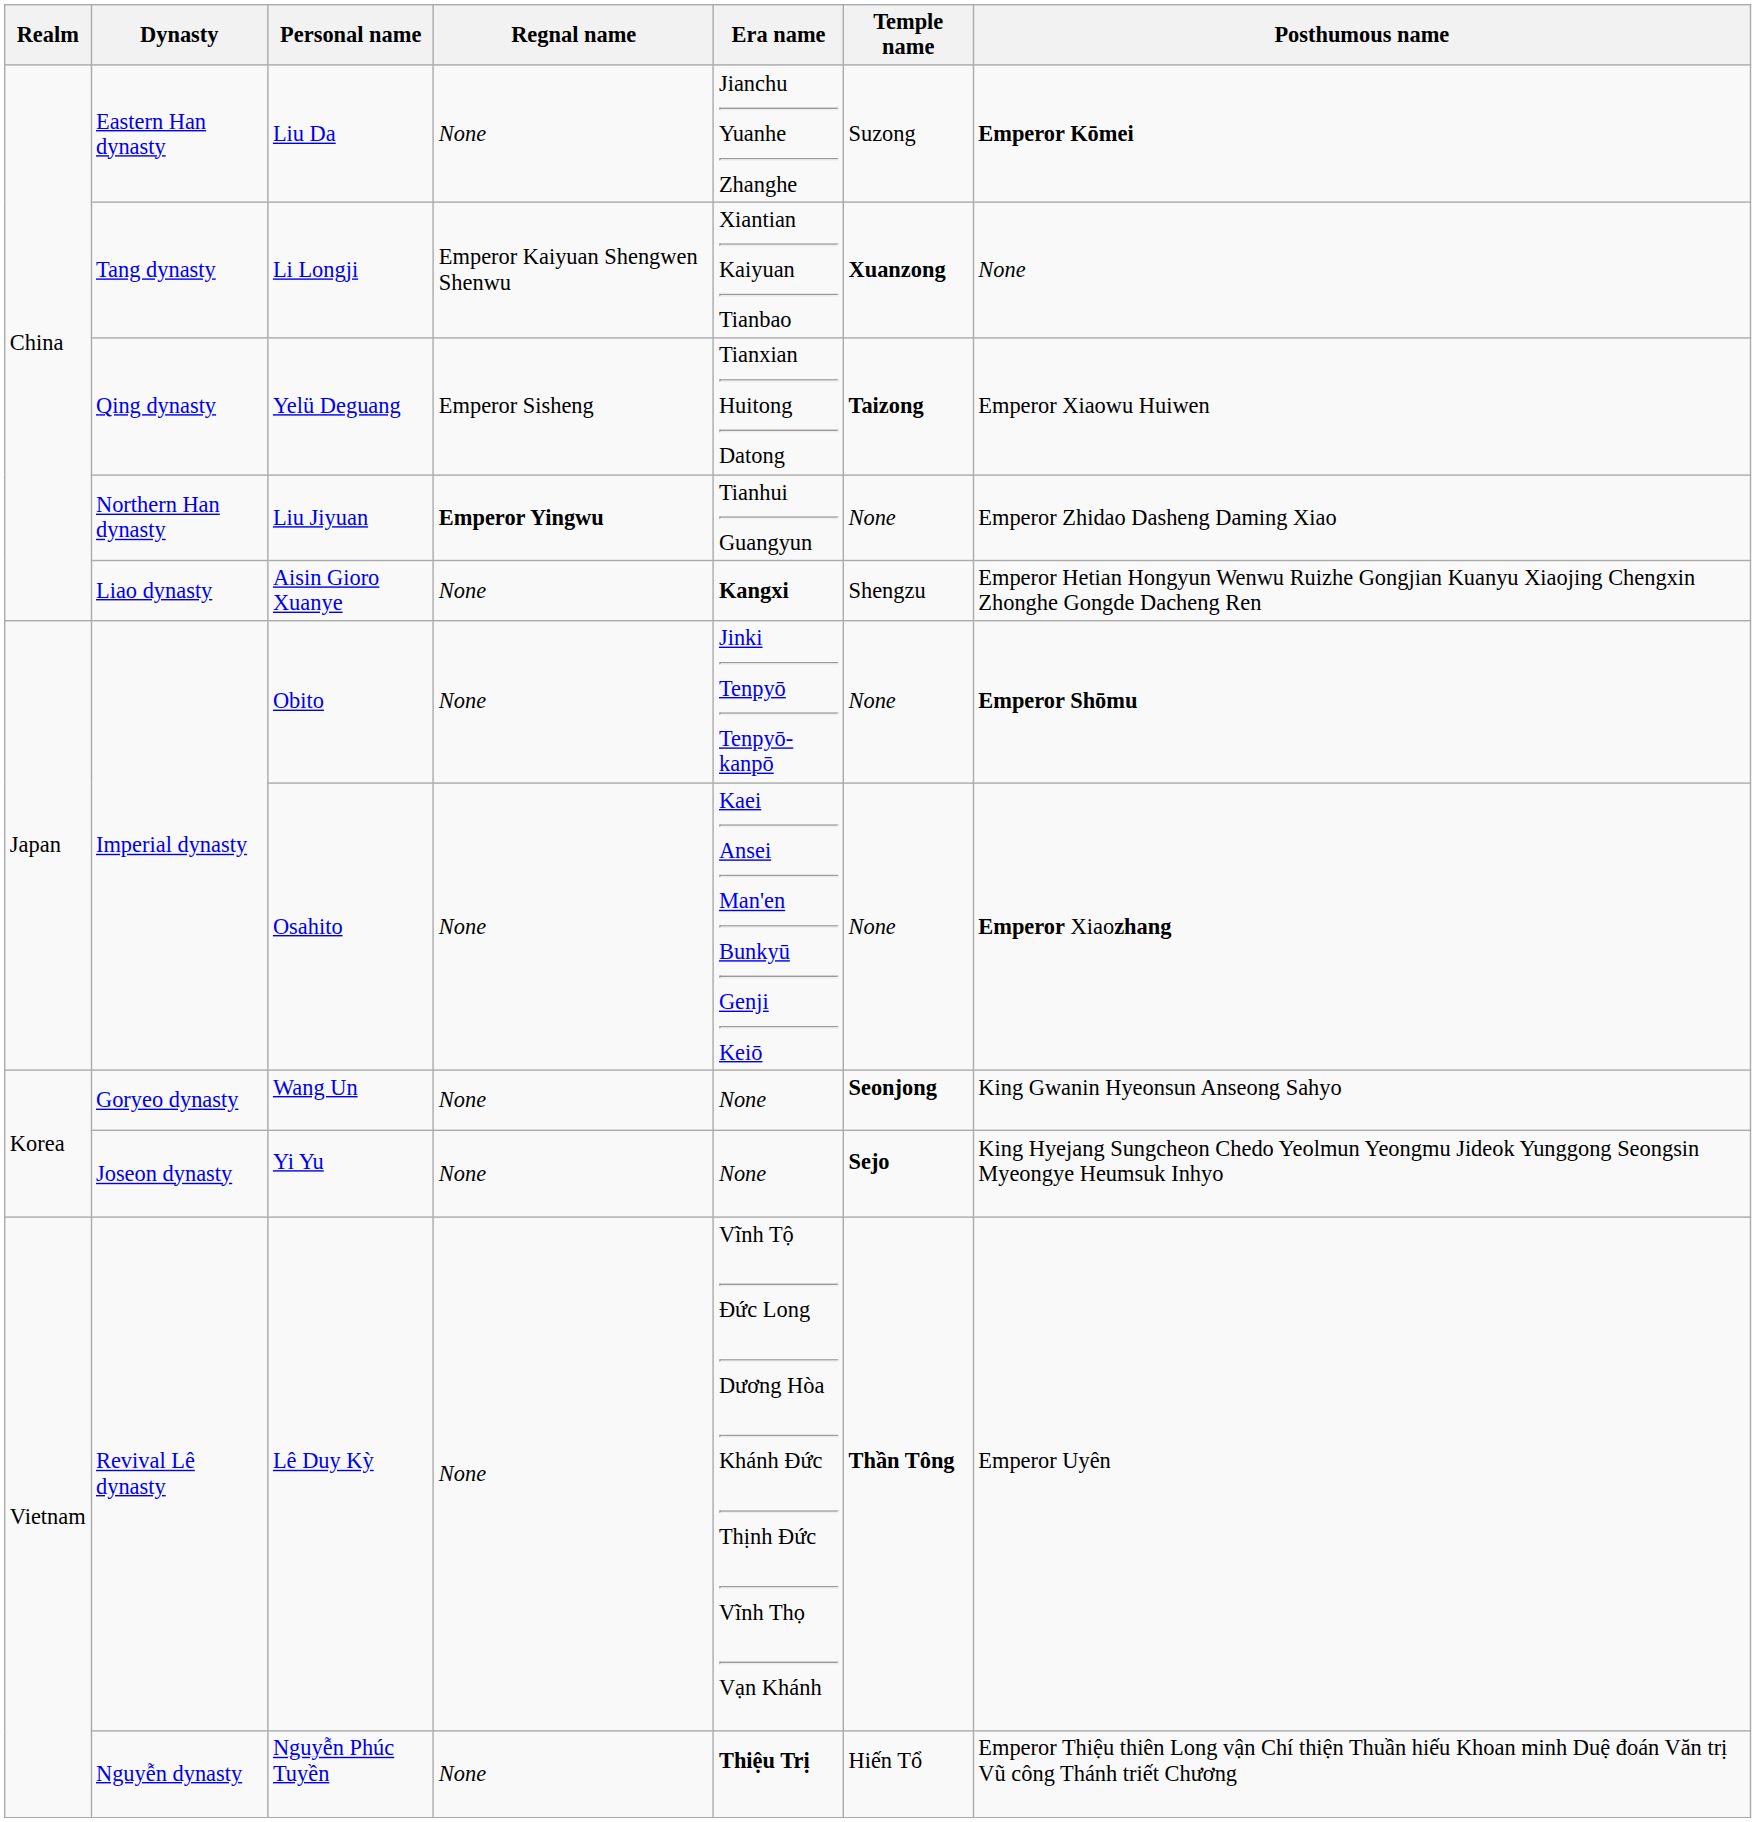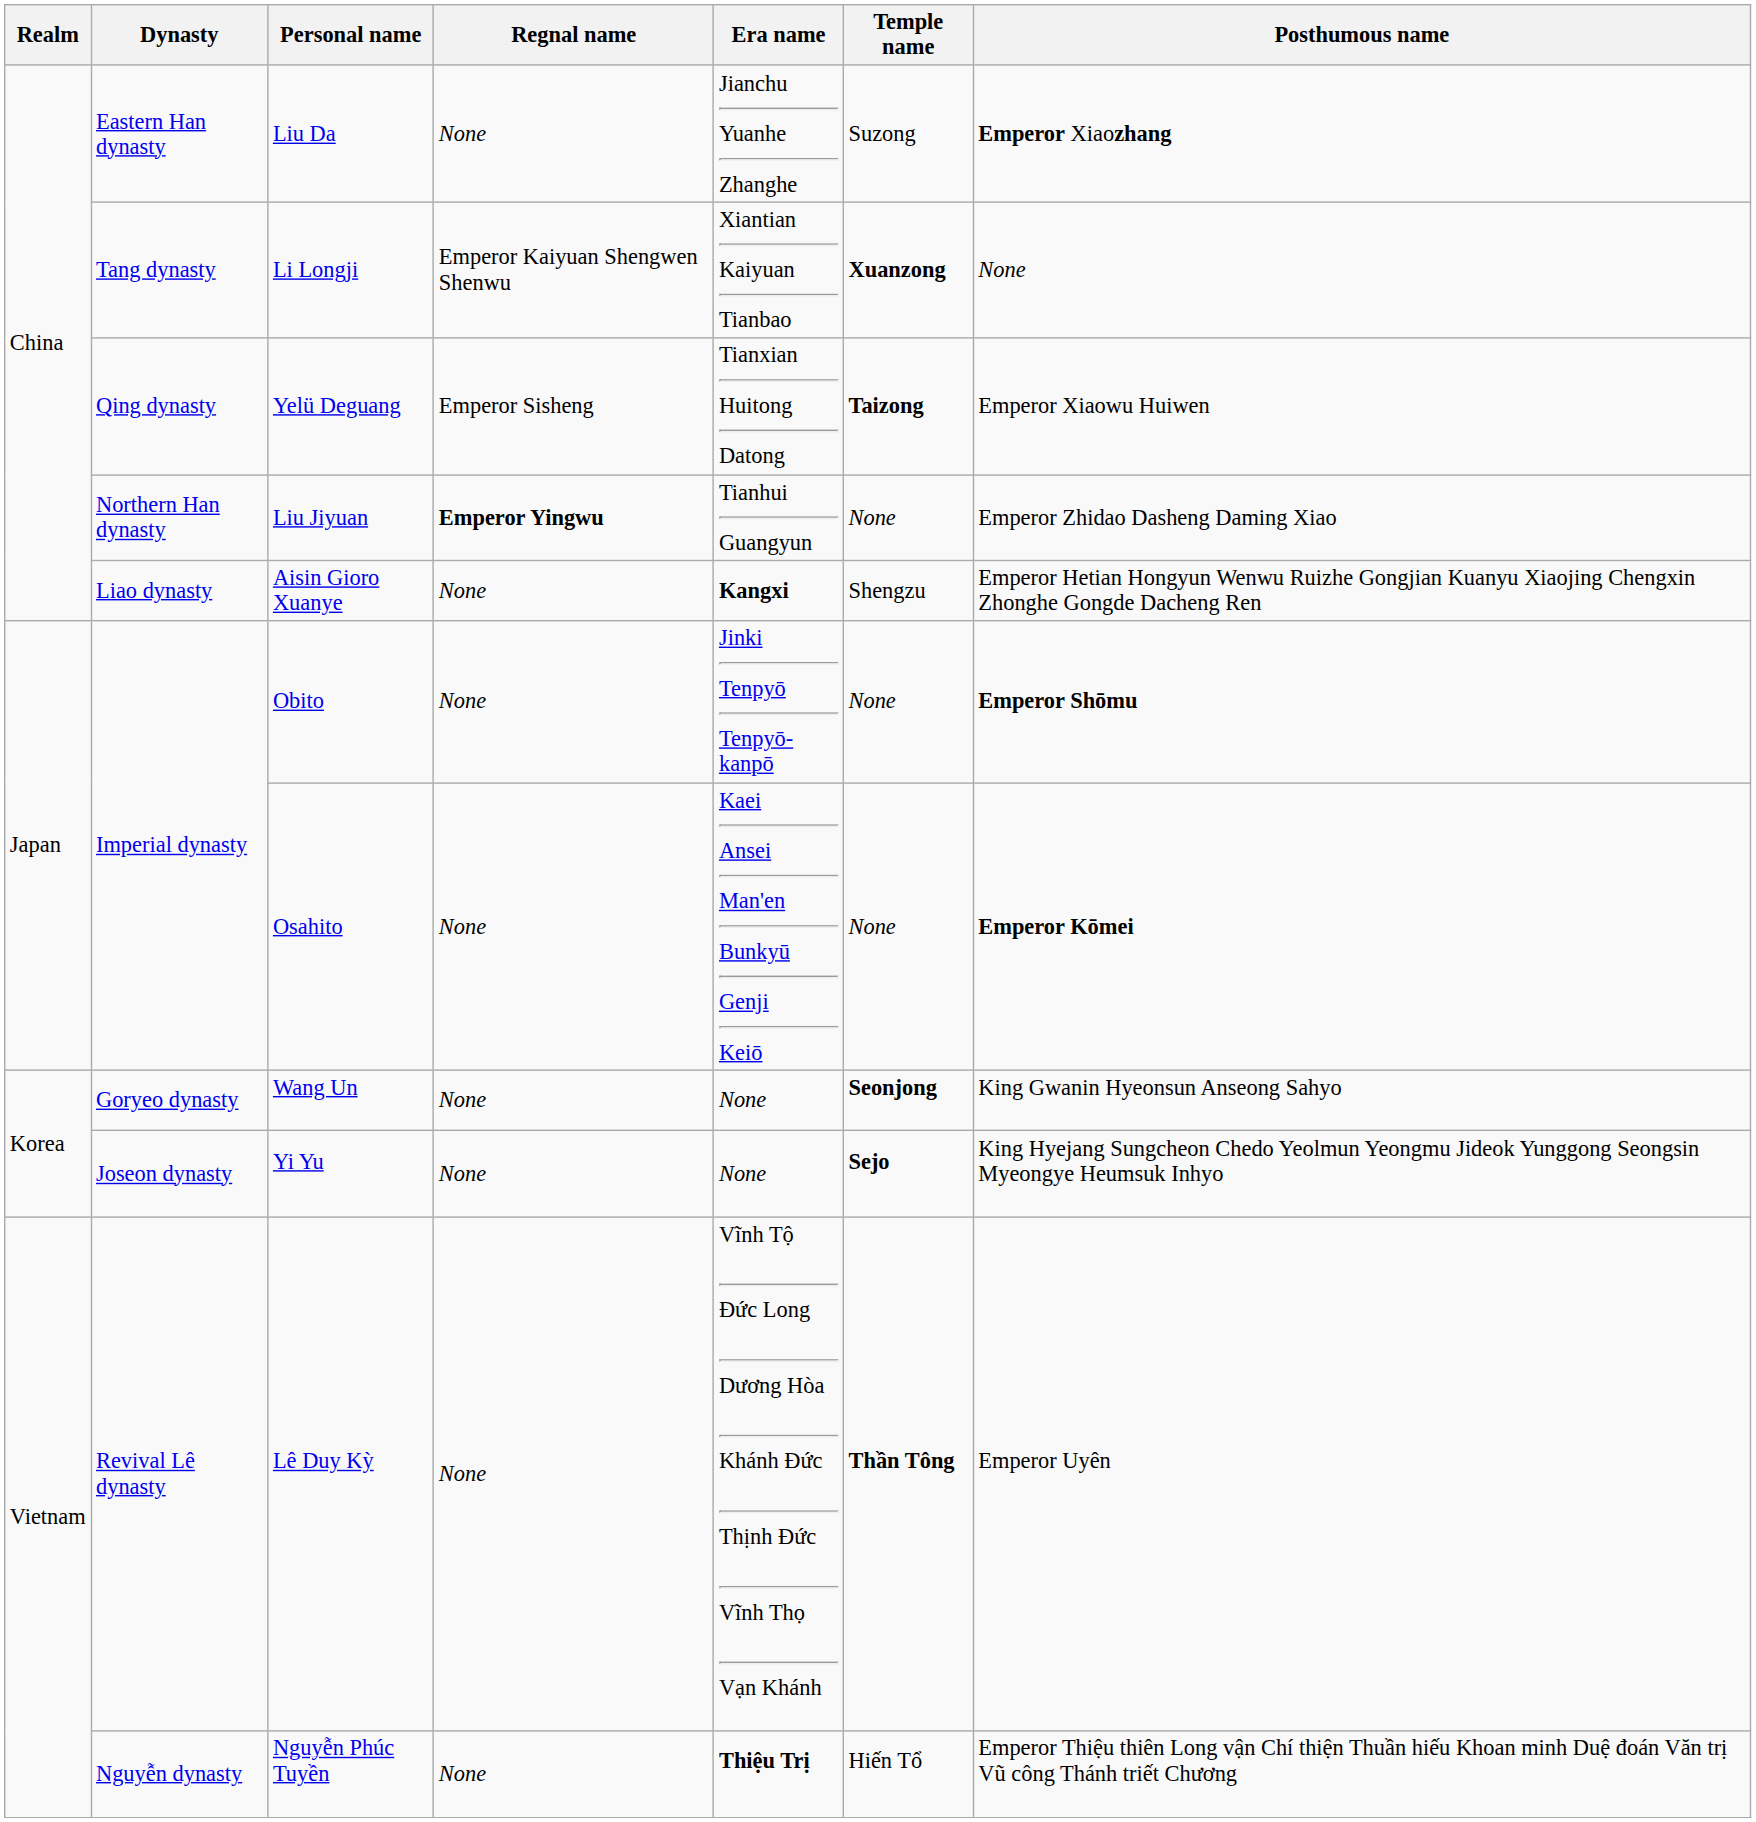 <table class="wikitable">
 <tr>
 <th>Realm</th>
 <th>Dynasty</th>
 <th>Personal name</th>
 <th>Regnal name</th>
 <th>Era name</th>
 <th>Temple name</th>
 <th>Posthumous name</th>
 </tr>
 <tr>
 <td rowspan=5>China</td>
 <td><a href='#'>Eastern Han dynasty</a></td>
 <td><a href='#'>Liu Da</a><br></td>
 <td><em>None</em></td>
 <td>Jianchu<br><hr>Yuanhe<br><hr>Zhanghe<br></td>
 <td>Suzong<br></td>
-<td><strong>Emperor Kōmei</strong><br></td>
+<td><strong>Emperor</strong> Xiao<strong>zhang</strong><br></td>
 </tr>
 <tr>
 <td><a href='#'>Tang dynasty</a></td>
 <td><a href='#'>Li Longji</a><br></td>
 <td>Emperor Kaiyuan Shengwen Shenwu<br></td>
 <td>Xiantian<br><hr>Kaiyuan<br><hr>Tianbao<br></td>
 <td><strong>Xuanzong</strong><br></td>
 <td><em>None</em></td>
 </tr>
 <tr>
 <td><a href='#'>Qing dynasty</a></td>
 <td><a href='#'>Yelü Deguang</a><br></td>
 <td>Emperor Sisheng<br></td>
 <td>Tianxian<br><hr>Huitong<br><hr>Datong<br></td>
 <td><strong>Taizong</strong><br></td>
 <td>Emperor Xiaowu Huiwen<br></td>
 </tr>
 <tr>
 <td><a href='#'>Northern Han dynasty</a></td>
 <td><a href='#'>Liu Jiyuan</a><br></td>
 <td><strong>Emperor Yingwu</strong><br></td>
 <td>Tianhui<br><hr>Guangyun<br></td>
 <td><em>None</em></td>
 <td>Emperor Zhidao Dasheng Daming Xiao<br></td>
 </tr>
 <tr>
 <td><a href='#'>Liao dynasty</a></td>
 <td><a href='#'>Aisin Gioro Xuanye</a><br></td>
 <td><em>None</em></td>
 <td><strong>Kangxi</strong><br></td>
 <td>Shengzu<br></td>
 <td>Emperor Hetian Hongyun Wenwu Ruizhe Gongjian Kuanyu Xiaojing Chengxin Zhonghe Gongde Dacheng Ren<br></td>
 </tr>
 <tr>
 <td rowspan=2>Japan</td>
 <td rowspan=2><a href='#'>Imperial dynasty</a></td>
 <td><a href='#'>Obito</a><br></td>
 <td><em>None</em></td>
 <td><a href='#'>Jinki</a><br><hr><a href='#'>Tenpyō</a><br><hr><a href='#'>Tenpyō-kanpō</a><br></td>
 <td><em>None</em></td>
 <td><strong>Emperor Shōmu</strong><br></td>
 </tr>
 <tr>
 <td><a href='#'>Osahito</a><br></td>
 <td><em>None</em></td>
 <td><a href='#'>Kaei</a><br><hr><a href='#'>Ansei</a><br><hr><a href='#'>Man'en</a><br><hr><a href='#'>Bunkyū</a><br><hr><a href='#'>Genji</a><br><hr><a href='#'>Keiō</a><br></td>
 <td><em>None</em></td>
-<td><strong>Emperor</strong> Xiao<strong>zhang</strong><br></td>
+<td><strong>Emperor Kōmei</strong><br></td>
 </tr>
 <tr>
 <td rowspan=2>Korea</td>
 <td><a href='#'>Goryeo dynasty</a></td>
 <td><a href='#'>Wang Un</a><br><br></td>
 <td><em>None</em></td>
 <td><em>None</em></td>
 <td><strong>Seonjong</strong><br><br></td>
 <td>King Gwanin Hyeonsun Anseong Sahyo<br><br></td>
 </tr>
 <tr>
 <td><a href='#'>Joseon dynasty</a></td>
 <td><a href='#'>Yi Yu</a><br><br></td>
 <td><em>None</em></td>
 <td><em>None</em></td>
 <td><strong>Sejo</strong><br><br></td>
 <td>King Hyejang Sungcheon Chedo Yeolmun Yeongmu Jideok Yunggong Seongsin Myeongye Heumsuk Inhyo<br><br></td>
 </tr>
 <tr>
 <td rowspan=2>Vietnam</td>
 <td><a href='#'>Revival Lê dynasty</a></td>
 <td><a href='#'>Lê Duy Kỳ</a><br><br></td>
 <td><em>None</em></td>
 <td>Vĩnh Tộ<br><br><hr>Đức Long<br><br><hr>Dương Hòa<br><br><hr>Khánh Đức<br><br><hr>Thịnh Đức<br><br><hr>Vĩnh Thọ<br><br><hr>Vạn Khánh<br><br></td>
 <td><strong>Thần Tông</strong><br><br></td>
 <td>Emperor Uyên<br><br></td>
 </tr>
 <tr>
 <td><a href='#'>Nguyễn dynasty</a></td>
 <td><a href='#'>Nguyễn Phúc Tuyền</a><br><br></td>
 <td><em>None</em></td>
 <td><strong>Thiệu Trị</strong><br><br></td>
 <td>Hiến Tổ<br><br></td>
 <td>Emperor Thiệu thiên Long vận Chí thiện Thuần hiếu Khoan minh Duệ đoán Văn trị Vũ công Thánh triết Chương<br><br></td>
 </tr>
 </table>
